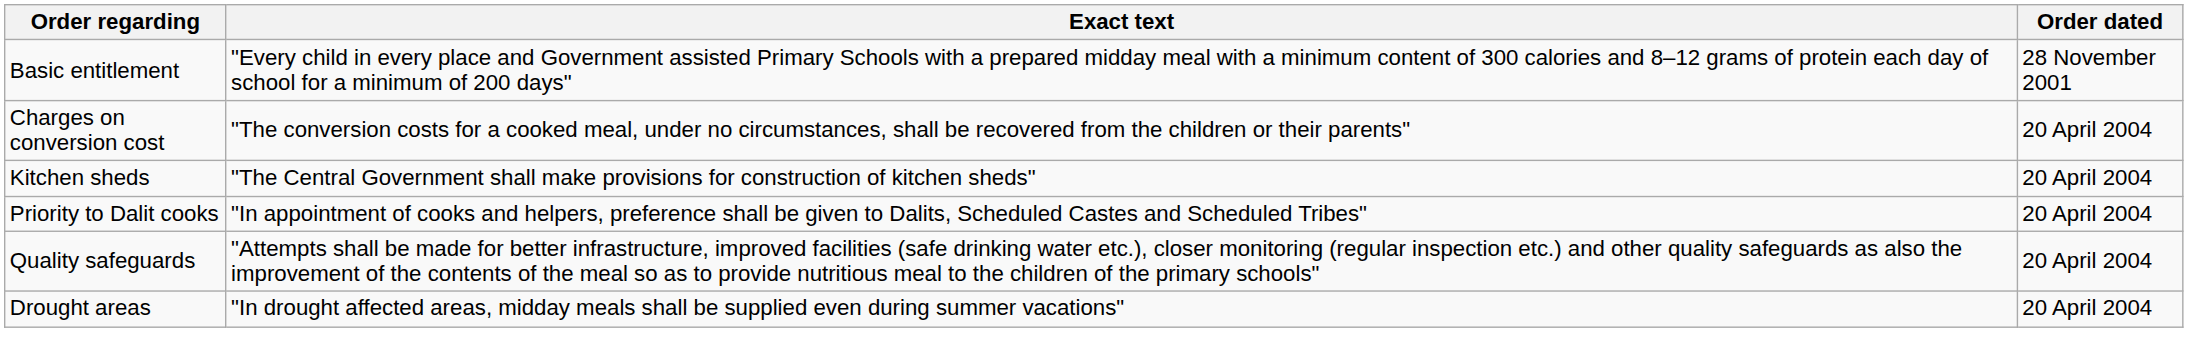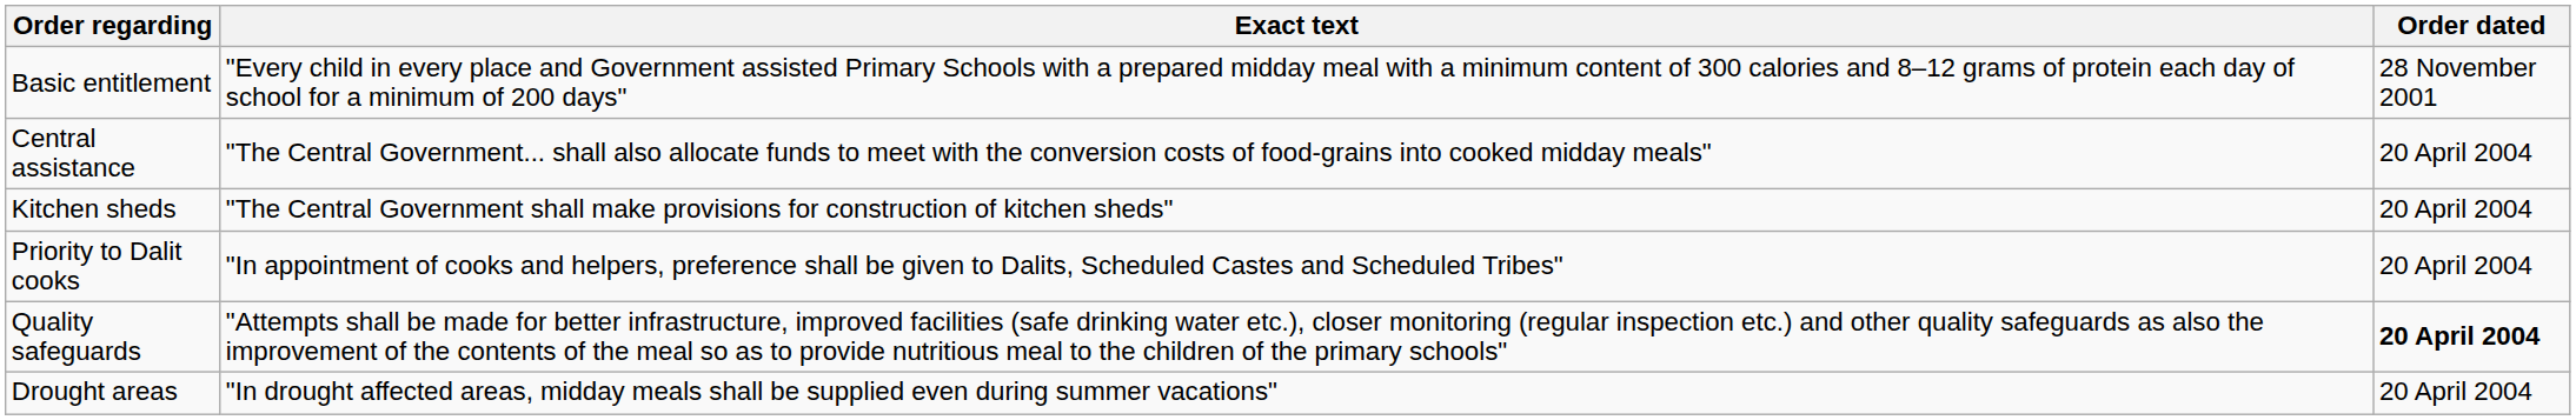 <table class="wikitable">
 <tr>
 <th>Order regarding</th>
 <th>Exact text</th>
 <th>Order dated</th>
 </tr>
 <tr>
 <td>Basic entitlement</td>
 <td>"Every child in every place and Government assisted Primary Schools with a prepared midday meal with a minimum content of 300 calories and 8–12 grams of protein each day of school for a minimum of 200 days"</td>
 <td>28 November 2001</td>
 </tr>
 <tr>
-<td>Charges on conversion cost</td>
-<td>"The conversion costs for a cooked meal, under no circumstances, shall be recovered from the children or their parents"</td>
+<td>Central assistance</td>
+<td>"The Central Government... shall also allocate funds to meet with the conversion costs of food-grains into cooked midday meals"</td>
 <td>20 April 2004</td>
 </tr>
 <tr>
 <td>Kitchen sheds</td>
 <td>"The Central Government shall make provisions for construction of kitchen sheds"</td>
 <td>20 April 2004</td>
 </tr>
 <tr>
 <td>Priority to Dalit cooks</td>
 <td>"In appointment of cooks and helpers, preference shall be given to Dalits, Scheduled Castes and Scheduled Tribes"</td>
 <td>20 April 2004</td>
 </tr>
 <tr>
 <td>Quality safeguards</td>
 <td>"Attempts shall be made for better infrastructure, improved facilities (safe drinking water etc.), closer monitoring (regular inspection etc.) and other quality safeguards as also the improvement of the contents of the meal so as to provide nutritious meal to the children of the primary schools"</td>
-<td>20 April 2004</td>
+<td><strong>20 April 2004</strong></td>
 </tr>
 <tr>
 <td>Drought areas</td>
 <td>"In drought affected areas, midday meals shall be supplied even during summer vacations"</td>
 <td>20 April 2004</td>
 </tr>
 </table>
